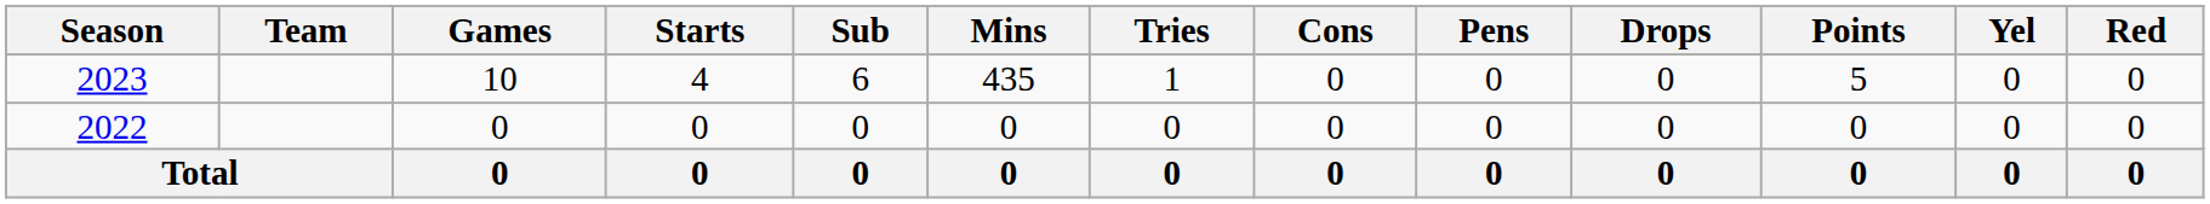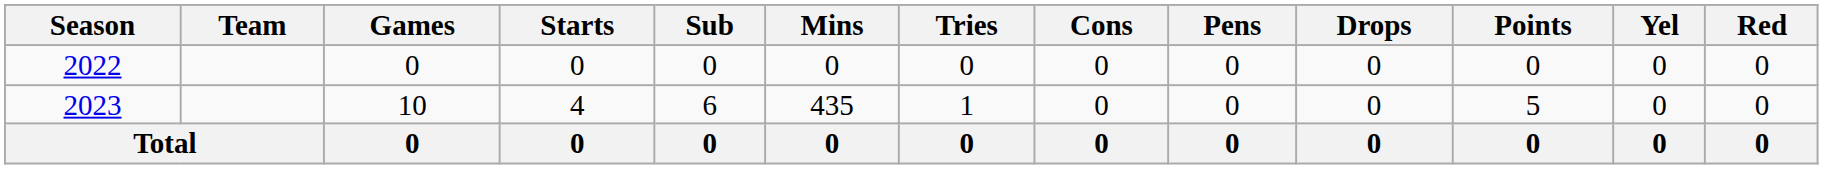 <table class="wikitable" style="text-align:center; line-height:90%; font-size:95%; width:60%;">
 <tr>
 <th>Season</th>
 <th>Team</th>
 <th>Games</th>
 <th>Starts</th>
 <th>Sub</th>
 <th>Mins</th>
 <th>Tries</th>
 <th>Cons</th>
 <th>Pens</th>
 <th>Drops</th>
 <th>Points</th>
 <th>Yel</th>
 <th>Red</th>
 </tr>
 <tr>
+<td><a href='#'>2022</a></td>
+<td></td>
+<td>0</td>
+<td>0</td>
+<td>0</td>
+<td>0</td>
+<td>0</td>
+<td>0</td>
+<td>0</td>
+<td>0</td>
+<td>0</td>
+<td>0</td>
+<td>0</td>
+</tr>
+<tr>
 <td><a href='#'>2023</a></td>
 <td></td>
 <td>10</td>
 <td>4</td>
 <td>6</td>
 <td>435</td>
 <td>1</td>
 <td>0</td>
 <td>0</td>
 <td>0</td>
 <td>5</td>
-<td>0</td>
-<td>0</td>
-</tr>
-<tr>
-<td><a href='#'>2022</a></td>
-<td></td>
-<td>0</td>
-<td>0</td>
-<td>0</td>
-<td>0</td>
-<td>0</td>
-<td>0</td>
-<td>0</td>
-<td>0</td>
-<td>0</td>
 <td>0</td>
 <td>0</td>
 </tr>
 <tr>
 <th colspan="2">Total</th>
 <th>0</th>
 <th>0</th>
 <th>0</th>
 <th>0</th>
 <th>0</th>
 <th>0</th>
 <th>0</th>
 <th>0</th>
 <th>0</th>
 <th>0</th>
 <th>0</th>
 </tr>
 </table>
